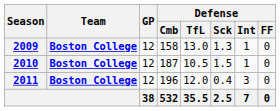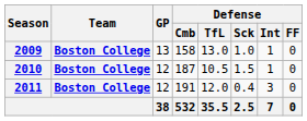 <table class="wikitable" style="text-align:center;">
 <tr>
 <th rowspan="2">Season</th>
 <th rowspan="2">Team</th>
 <th rowspan="2">GP</th>
 <th colspan="5">Defense</th>
 </tr>
 <tr>
 <th>Cmb</th>
 <th>TfL</th>
 <th>Sck</th>
 <th>Int</th>
 <th>FF</th>
 </tr>
 <tr>
 <th><a href='#'>2009</a></th>
 <th><a href='#'>Boston College</a></th>
-<td>12</td>
+<td>13</td>
 <td>158</td>
 <td>13.0</td>
-<td>1.3</td>
+<td>1.0</td>
 <td>1</td>
 <td>0</td>
 </tr>
 <tr>
 <th><a href='#'>2010</a></th>
 <th><a href='#'>Boston College</a></th>
 <td>12</td>
 <td>187</td>
 <td>10.5</td>
 <td>1.5</td>
 <td>1</td>
 <td>0</td>
 </tr>
 <tr>
 <th><a href='#'>2011</a></th>
 <th><a href='#'>Boston College</a></th>
 <td>12</td>
-<td>196</td>
+<td>191</td>
 <td>12.0</td>
 <td>0.4</td>
 <td>3</td>
 <td>0</td>
 </tr>
 <tr>
 <th colspan="2"></th>
 <th>38</th>
 <th>532</th>
 <th>35.5</th>
 <th>2.5</th>
 <th>7</th>
 <th>0</th>
 </tr>
 </table>
